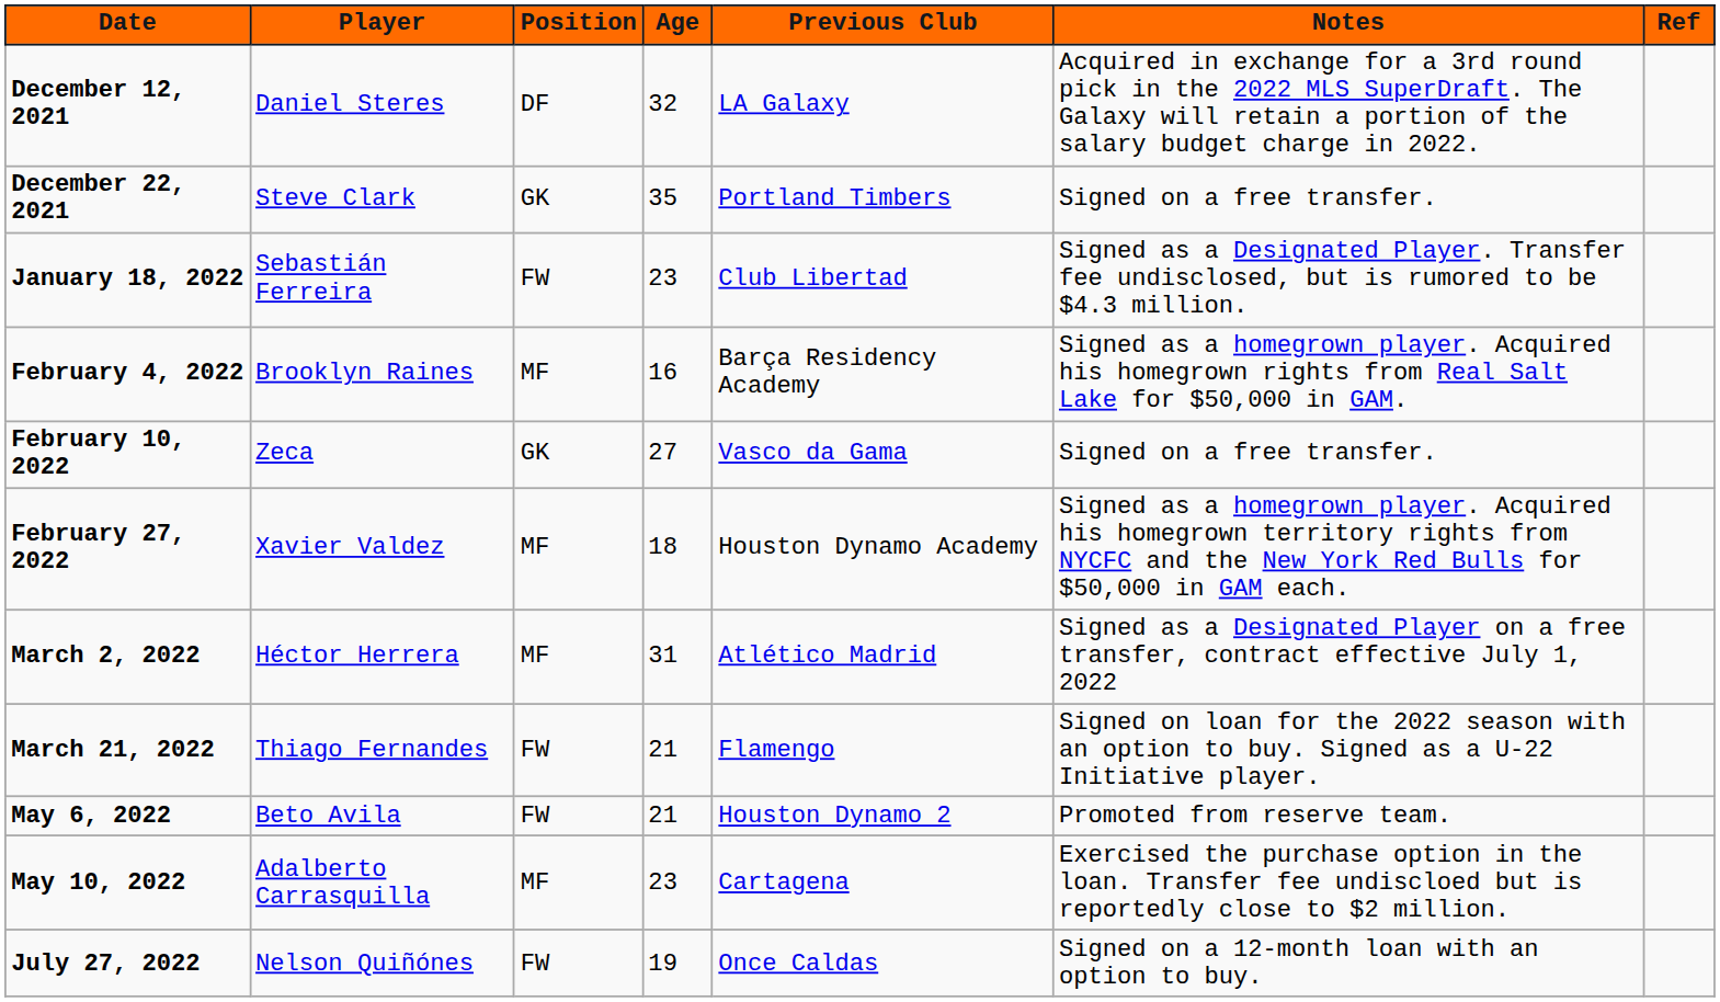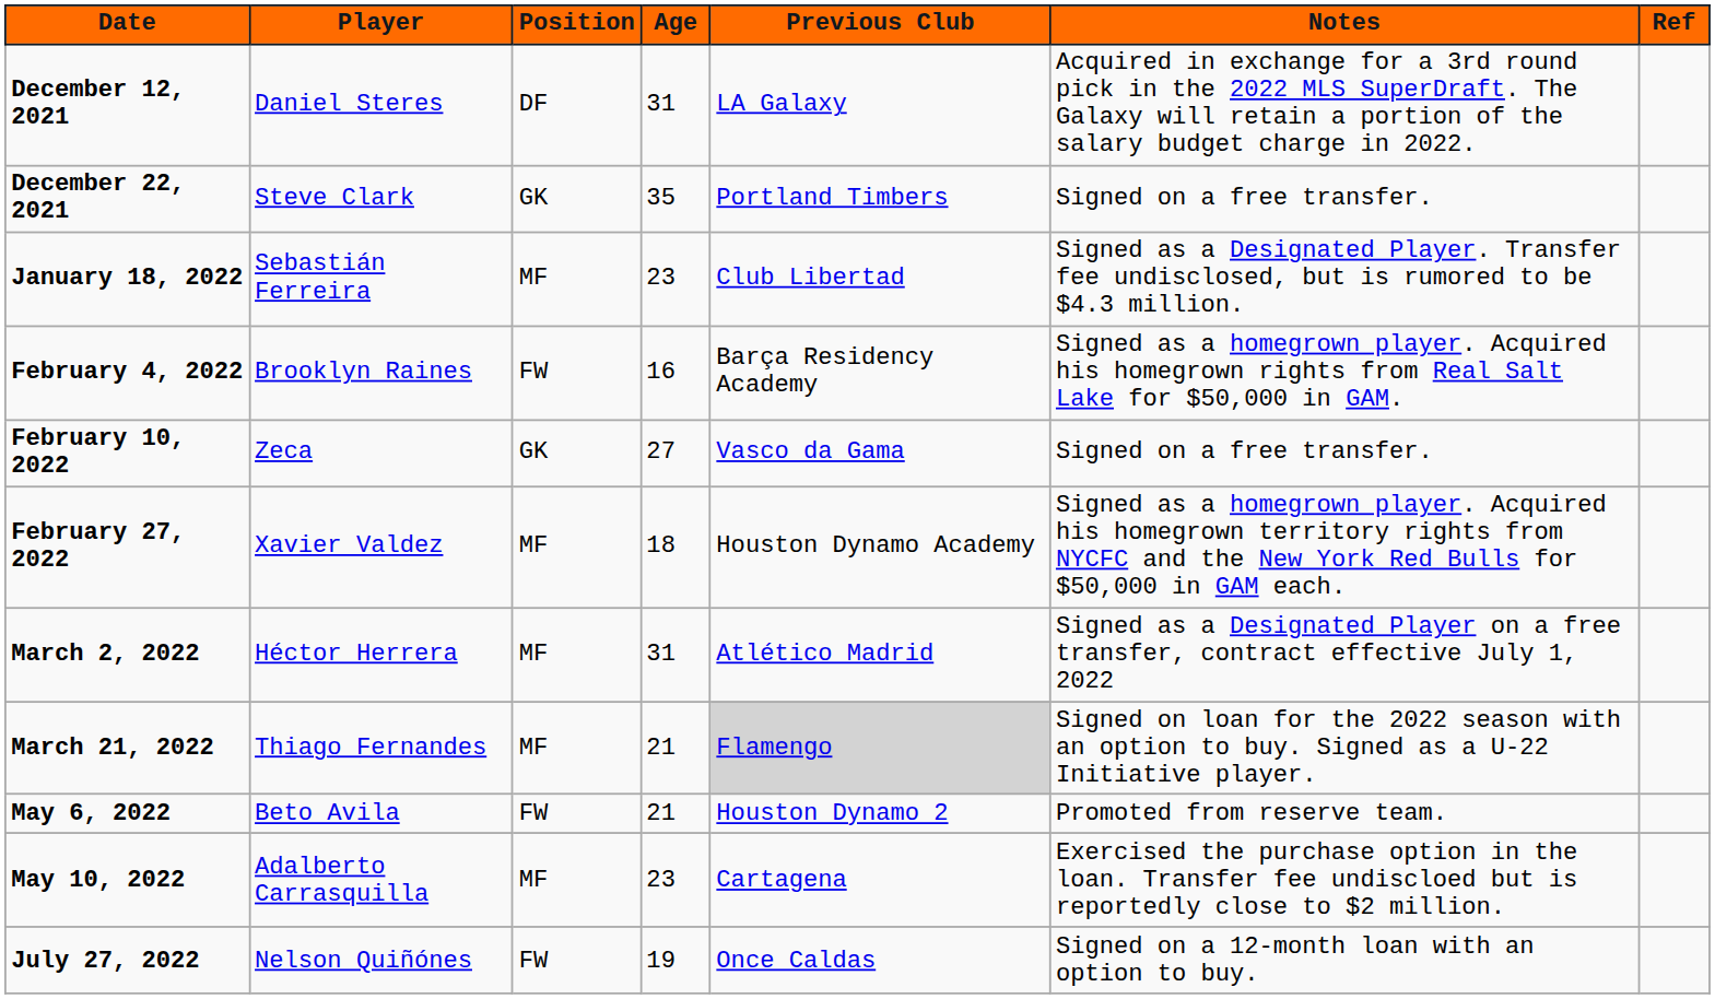 <table class="wikitable" style="text-align:left; font-size:95%;">
 <tr>
 <th style="background:#FF6B00; color:#101820; border:1px solid #101820; width:120px;">Date</th>
 <th style="background:#FF6B00; color:#101820; border:1px solid #101820; width:130px;">Player</th>
 <th style="background:#FF6B00; color:#101820; border:1px solid #101820; width:50px;">Position</th>
 <th style="background:#FF6B00; color:#101820; border:1px solid #101820; width:30px;">Age</th>
 <th style="background:#FF6B00; color:#101820; border:1px solid #101820; width:170px;">Previous Club</th>
 <th style="background:#FF6B00; color:#101820; border:1px solid #101820; width:300px;">Notes</th>
 <th style="background:#FF6B00; color:#101820; border:1px solid #101820; width:30px;">Ref</th>
 </tr>
 <tr>
 <td><strong>December 12, 2021</strong></td>
 <td> <a href='#'>Daniel Steres</a></td>
 <td>DF</td>
-<td>32</td>
+<td>31</td>
 <td> <a href='#'>LA Galaxy</a></td>
 <td>Acquired in exchange for a 3rd round pick in the <a href='#'>2022 MLS SuperDraft</a>.  The Galaxy will retain a portion of the salary budget charge in 2022.</td>
 <td></td>
 </tr>
 <tr>
 <td><strong>December 22, 2021</strong></td>
 <td> <a href='#'>Steve Clark</a></td>
 <td>GK</td>
 <td>35</td>
 <td> <a href='#'>Portland Timbers</a></td>
 <td>Signed on a free transfer.</td>
 <td></td>
 </tr>
 <tr>
 <td><strong>January 18, 2022</strong></td>
 <td> <a href='#'>Sebastián Ferreira</a></td>
-<td>FW</td>
+<td>MF</td>
 <td>23</td>
 <td> <a href='#'>Club Libertad</a></td>
 <td>Signed as a <a href='#'>Designated Player</a>.  Transfer fee undisclosed, but is rumored to be $4.3 million.</td>
 <td></td>
 </tr>
 <tr>
 <td><strong>February 4, 2022</strong></td>
 <td> <a href='#'>Brooklyn Raines</a></td>
-<td>MF</td>
+<td>FW</td>
 <td>16</td>
 <td> Barça Residency Academy</td>
 <td>Signed as a <a href='#'>homegrown player</a>.  Acquired his homegrown rights from <a href='#'>Real Salt Lake</a> for $50,000 in <a href='#'>GAM</a>.</td>
 <td></td>
 </tr>
 <tr>
 <td><strong>February 10, 2022</strong></td>
 <td> <a href='#'>Zeca</a></td>
 <td>GK</td>
 <td>27</td>
 <td> <a href='#'>Vasco da Gama</a></td>
 <td>Signed on a free transfer.</td>
 <td></td>
 </tr>
 <tr>
 <td><strong>February 27, 2022</strong></td>
 <td> <a href='#'>Xavier Valdez</a></td>
 <td>MF</td>
 <td>18</td>
 <td> Houston Dynamo Academy</td>
 <td>Signed as a <a href='#'>homegrown player</a>. Acquired his homegrown territory rights from <a href='#'>NYCFC</a> and the <a href='#'>New York Red Bulls</a> for $50,000 in <a href='#'>GAM</a> each.</td>
 <td></td>
 </tr>
 <tr>
 <td><strong>March 2, 2022</strong></td>
 <td> <a href='#'>Héctor Herrera</a></td>
 <td>MF</td>
 <td>31</td>
 <td> <a href='#'>Atlético Madrid</a></td>
 <td>Signed as a <a href='#'>Designated Player</a> on a free transfer, contract effective July 1, 2022</td>
 <td></td>
 </tr>
 <tr>
 <td><strong>March 21, 2022</strong></td>
 <td> <a href='#'>Thiago Fernandes</a></td>
-<td>FW</td>
+<td>MF</td>
 <td>21</td>
-<td> <a href='#'>Flamengo</a></td>
+<td style="background: lightgrey;"> <a href='#'>Flamengo</a></td>
 <td>Signed on loan for the 2022 season with an option to buy.  Signed as a U-22 Initiative player.</td>
 <td></td>
 </tr>
 <tr>
 <td><strong>May 6, 2022</strong></td>
 <td> <a href='#'>Beto Avila</a></td>
 <td>FW</td>
 <td>21</td>
 <td> <a href='#'>Houston Dynamo 2</a></td>
 <td>Promoted from reserve team.</td>
 <td></td>
 </tr>
 <tr>
 <td><strong>May 10, 2022</strong></td>
 <td> <a href='#'>Adalberto Carrasquilla</a></td>
 <td>MF</td>
 <td>23</td>
 <td> <a href='#'>Cartagena</a></td>
 <td>Exercised the purchase option in the loan.  Transfer fee undiscloed but is reportedly close to $2 million.</td>
 <td></td>
 </tr>
 <tr>
 <td><strong>July 27, 2022</strong></td>
 <td> <a href='#'>Nelson Quiñónes</a></td>
 <td>FW</td>
 <td>19</td>
 <td> <a href='#'>Once Caldas</a></td>
 <td>Signed on a 12-month loan with an option to buy.</td>
 <td></td>
 </tr>
 </table>
